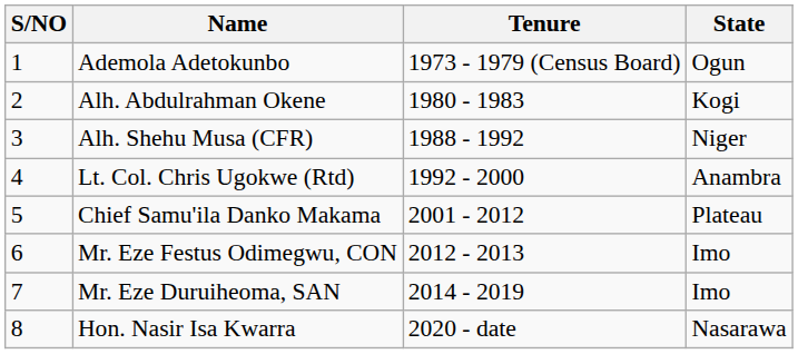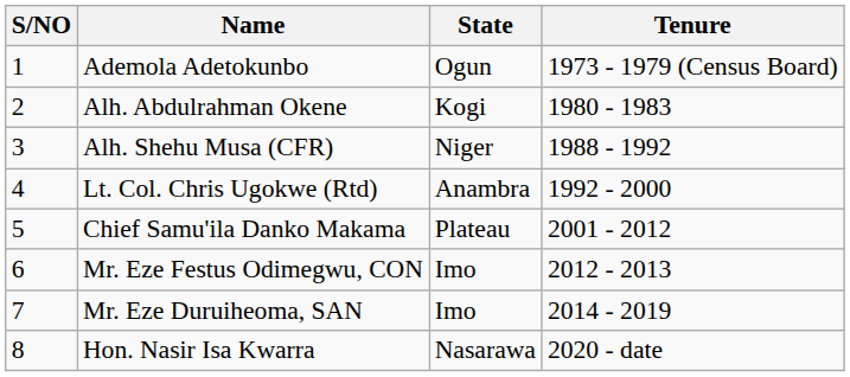 <table class="wikitable">
 <tr>
 <th>S/NO</th>
 <th>Name</th>
+<th>State</th>
 <th>Tenure</th>
-<th>State</th>
 </tr>
 <tr>
 <td>1</td>
 <td>Ademola Adetokunbo</td>
+<td>Ogun</td>
 <td>1973 - 1979 (Census Board)</td>
-<td>Ogun</td>
 </tr>
 <tr>
 <td>2</td>
 <td>Alh. Abdulrahman Okene</td>
+<td>Kogi</td>
 <td>1980 - 1983</td>
-<td>Kogi</td>
 </tr>
 <tr>
 <td>3</td>
 <td>Alh. Shehu Musa (CFR)</td>
+<td>Niger</td>
 <td>1988 - 1992</td>
-<td>Niger</td>
 </tr>
 <tr>
 <td>4</td>
 <td>Lt. Col. Chris Ugokwe (Rtd)</td>
+<td>Anambra</td>
 <td>1992 - 2000</td>
-<td>Anambra</td>
 </tr>
 <tr>
 <td>5</td>
 <td>Chief Samu'ila Danko Makama</td>
+<td>Plateau</td>
 <td>2001 - 2012</td>
-<td>Plateau</td>
 </tr>
 <tr>
 <td>6</td>
 <td>Mr. Eze Festus Odimegwu, CON</td>
+<td>Imo</td>
 <td>2012 - 2013</td>
-<td>Imo</td>
 </tr>
 <tr>
 <td>7</td>
 <td>Mr. Eze Duruiheoma, SAN</td>
+<td>Imo</td>
 <td>2014 - 2019</td>
-<td>Imo</td>
 </tr>
 <tr>
 <td>8</td>
 <td>Hon. Nasir Isa Kwarra</td>
+<td>Nasarawa</td>
 <td>2020 - date</td>
-<td>Nasarawa</td>
 </tr>
 </table>
